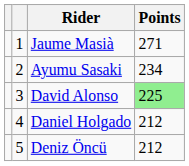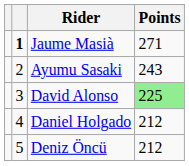 <table class="wikitable" style="font-size: 95%;">
 <tr>
 <th></th>
 <th></th>
 <th>Rider</th>
 <th>Points</th>
 </tr>
 <tr>
 <td></td>
-<td align=center>1</td>
+<td align=center><strong>1</strong></td>
 <td> <a href='#'>Jaume Masià</a></td>
 <td align=left>271</td>
 </tr>
 <tr>
 <td></td>
 <td align=center>2</td>
 <td> <a href='#'>Ayumu Sasaki</a></td>
-<td align=left>234</td>
+<td align=left>243</td>
 </tr>
 <tr>
 <td></td>
 <td align=center>3</td>
 <td> <a href='#'>David Alonso</a></td>
 <td align=left style="background: lightgreen;">225</td>
 </tr>
 <tr>
 <td></td>
 <td align=center>4</td>
 <td> <a href='#'>Daniel Holgado</a></td>
 <td align=left>212</td>
 </tr>
 <tr>
 <td></td>
 <td align=center>5</td>
 <td> <a href='#'>Deniz Öncü</a></td>
 <td align=left>212</td>
 </tr>
 </table>
